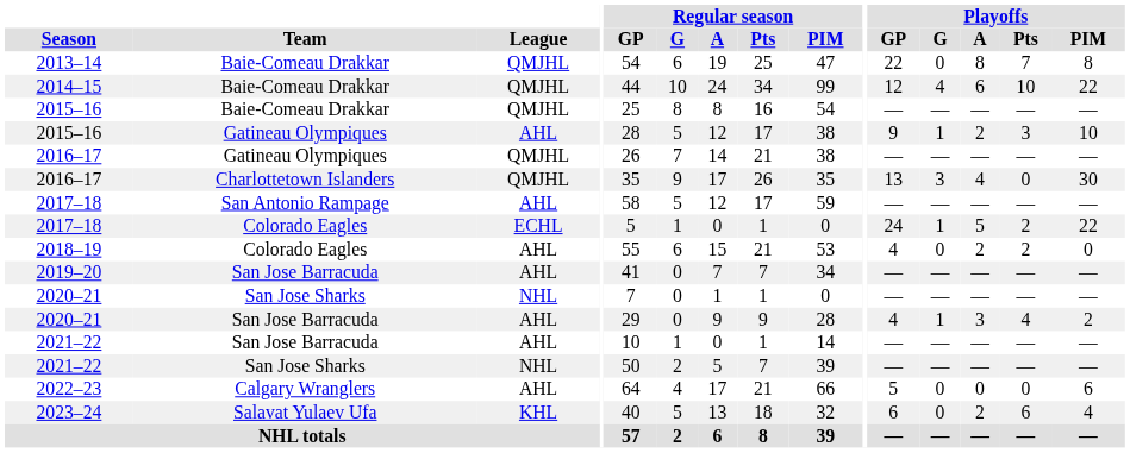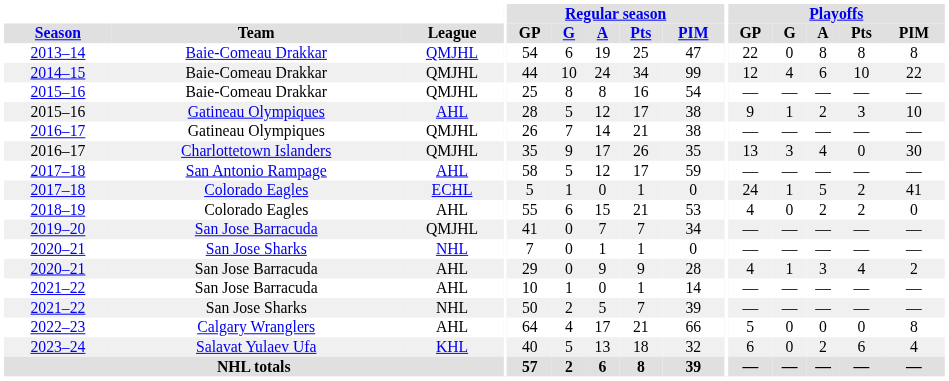 <table border="0" cellpadding="1" cellspacing="0" style="text-align:center; width:60em">
 <tr bgcolor="#e0e0e0">
 <th colspan="3" bgcolor="#ffffff"></th>
 <th rowspan="99" bgcolor="#ffffff"></th>
 <th colspan="5"><a href='#'>Regular season</a></th>
 <th rowspan="99" bgcolor="#ffffff"></th>
 <th colspan="5"><a href='#'>Playoffs</a></th>
 </tr>
 <tr bgcolor="#e0e0e0">
 <th><a href='#'>Season</a></th>
 <th>Team</th>
 <th>League</th>
 <th>GP</th>
 <th><a href='#'>G</a></th>
 <th><a href='#'>A</a></th>
 <th><a href='#'>Pts</a></th>
 <th><a href='#'>PIM</a></th>
 <th>GP</th>
 <th>G</th>
 <th>A</th>
 <th>Pts</th>
 <th>PIM</th>
 </tr>
 <tr>
 <td><a href='#'>2013–14</a></td>
 <td><a href='#'>Baie-Comeau Drakkar</a></td>
 <td><a href='#'>QMJHL</a></td>
 <td>54</td>
 <td>6</td>
 <td>19</td>
 <td>25</td>
 <td>47</td>
 <td>22</td>
 <td>0</td>
 <td>8</td>
-<td>7</td>
+<td>8</td>
 <td>8</td>
 </tr>
 <tr bgcolor="#f0f0f0">
 <td><a href='#'>2014–15</a></td>
 <td>Baie-Comeau Drakkar</td>
 <td>QMJHL</td>
 <td>44</td>
 <td>10</td>
 <td>24</td>
 <td>34</td>
 <td>99</td>
 <td>12</td>
 <td>4</td>
 <td>6</td>
 <td>10</td>
 <td>22</td>
 </tr>
 <tr>
 <td><a href='#'>2015–16</a></td>
 <td>Baie-Comeau Drakkar</td>
 <td>QMJHL</td>
 <td>25</td>
 <td>8</td>
 <td>8</td>
 <td>16</td>
 <td>54</td>
 <td>—</td>
 <td>—</td>
 <td>—</td>
 <td>—</td>
 <td>—</td>
 </tr>
 <tr bgcolor="#f0f0f0">
 <td>2015–16</td>
 <td><a href='#'>Gatineau Olympiques</a></td>
 <td><a href='#'>AHL</a></td>
 <td>28</td>
 <td>5</td>
 <td>12</td>
 <td>17</td>
 <td>38</td>
 <td>9</td>
 <td>1</td>
 <td>2</td>
 <td>3</td>
 <td>10</td>
 </tr>
 <tr>
 <td><a href='#'>2016–17</a></td>
 <td>Gatineau Olympiques</td>
 <td>QMJHL</td>
 <td>26</td>
 <td>7</td>
 <td>14</td>
 <td>21</td>
 <td>38</td>
 <td>—</td>
 <td>—</td>
 <td>—</td>
 <td>—</td>
 <td>—</td>
 </tr>
 <tr bgcolor="#f0f0f0">
 <td>2016–17</td>
 <td><a href='#'>Charlottetown Islanders</a></td>
 <td>QMJHL</td>
 <td>35</td>
 <td>9</td>
 <td>17</td>
 <td>26</td>
 <td>35</td>
 <td>13</td>
 <td>3</td>
 <td>4</td>
 <td>0</td>
 <td>30</td>
 </tr>
 <tr>
 <td><a href='#'>2017–18</a></td>
 <td><a href='#'>San Antonio Rampage</a></td>
 <td><a href='#'>AHL</a></td>
 <td>58</td>
 <td>5</td>
 <td>12</td>
 <td>17</td>
 <td>59</td>
 <td>—</td>
 <td>—</td>
 <td>—</td>
 <td>—</td>
 <td>—</td>
 </tr>
 <tr bgcolor="#f0f0f0">
 <td><a href='#'>2017–18</a></td>
 <td><a href='#'>Colorado Eagles</a></td>
 <td><a href='#'>ECHL</a></td>
 <td>5</td>
 <td>1</td>
 <td>0</td>
 <td>1</td>
 <td>0</td>
 <td>24</td>
 <td>1</td>
 <td>5</td>
 <td>2</td>
-<td>22</td>
+<td>41</td>
 </tr>
 <tr>
 <td><a href='#'>2018–19</a></td>
 <td>Colorado Eagles</td>
 <td>AHL</td>
 <td>55</td>
 <td>6</td>
 <td>15</td>
 <td>21</td>
 <td>53</td>
 <td>4</td>
 <td>0</td>
 <td>2</td>
 <td>2</td>
 <td>0</td>
 </tr>
 <tr bgcolor="#f0f0f0">
 <td><a href='#'>2019–20</a></td>
 <td><a href='#'>San Jose Barracuda</a></td>
-<td>AHL</td>
+<td>QMJHL</td>
 <td>41</td>
 <td>0</td>
 <td>7</td>
 <td>7</td>
 <td>34</td>
 <td>—</td>
 <td>—</td>
 <td>—</td>
 <td>—</td>
 <td>—</td>
 </tr>
 <tr>
 <td><a href='#'>2020–21</a></td>
 <td><a href='#'>San Jose Sharks</a></td>
 <td><a href='#'>NHL</a></td>
 <td>7</td>
 <td>0</td>
 <td>1</td>
 <td>1</td>
 <td>0</td>
 <td>—</td>
 <td>—</td>
 <td>—</td>
 <td>—</td>
 <td>—</td>
 </tr>
 <tr bgcolor="#f0f0f0">
 <td><a href='#'>2020–21</a></td>
 <td>San Jose Barracuda</td>
 <td>AHL</td>
 <td>29</td>
 <td>0</td>
 <td>9</td>
 <td>9</td>
 <td>28</td>
 <td>4</td>
 <td>1</td>
 <td>3</td>
 <td>4</td>
 <td>2</td>
 </tr>
 <tr>
 <td><a href='#'>2021–22</a></td>
 <td>San Jose Barracuda</td>
 <td>AHL</td>
 <td>10</td>
 <td>1</td>
 <td>0</td>
 <td>1</td>
 <td>14</td>
 <td>—</td>
 <td>—</td>
 <td>—</td>
 <td>—</td>
 <td>—</td>
 </tr>
 <tr bgcolor="#f0f0f0">
 <td><a href='#'>2021–22</a></td>
 <td>San Jose Sharks</td>
 <td>NHL</td>
 <td>50</td>
 <td>2</td>
 <td>5</td>
 <td>7</td>
 <td>39</td>
 <td>—</td>
 <td>—</td>
 <td>—</td>
 <td>—</td>
 <td>—</td>
 </tr>
 <tr>
 <td><a href='#'>2022–23</a></td>
 <td><a href='#'>Calgary Wranglers</a></td>
 <td>AHL</td>
 <td>64</td>
 <td>4</td>
 <td>17</td>
 <td>21</td>
 <td>66</td>
 <td>5</td>
 <td>0</td>
 <td>0</td>
 <td>0</td>
-<td>6</td>
+<td>8</td>
 </tr>
 <tr bgcolor="#f0f0f0">
 <td><a href='#'>2023–24</a></td>
 <td><a href='#'>Salavat Yulaev Ufa</a></td>
 <td><a href='#'>KHL</a></td>
 <td>40</td>
 <td>5</td>
 <td>13</td>
 <td>18</td>
 <td>32</td>
 <td>6</td>
 <td>0</td>
 <td>2</td>
 <td>6</td>
 <td>4</td>
 </tr>
 <tr bgcolor="#e0e0e0">
 <th colspan="3">NHL totals</th>
 <th>57</th>
 <th>2</th>
 <th>6</th>
 <th>8</th>
 <th>39</th>
 <th>—</th>
 <th>—</th>
 <th>—</th>
 <th>—</th>
 <th>—</th>
 </tr>
 </table>
